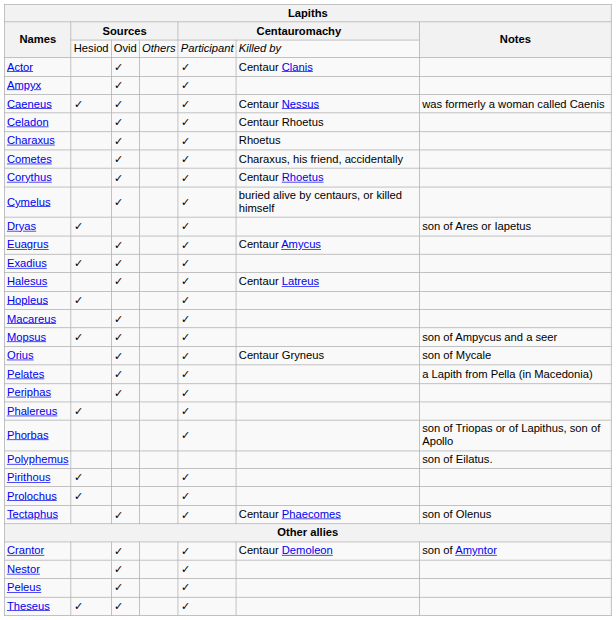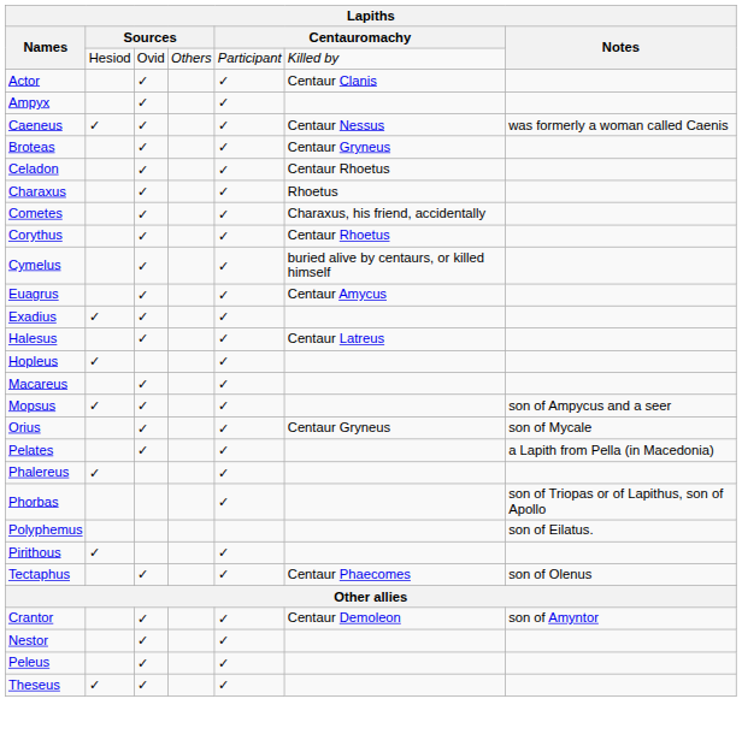 <table class="wikitable">
 <tr>
 <th colspan="7">Lapiths</th>
 </tr>
 <tr>
 <th rowspan="2">Names</th>
 <th colspan="3">Sources</th>
 <th colspan="2">Centauromachy</th>
 <th rowspan="2">Notes</th>
 </tr>
 <tr>
 <td>Hesiod</td>
 <td>Ovid</td>
 <td><em>Others</em></td>
 <td><em>Participant</em></td>
 <td><em>Killed by</em></td>
 </tr>
 <tr>
 <td><a href='#'>Actor</a></td>
 <td></td>
 <td>✓</td>
 <td></td>
 <td>✓</td>
 <td>Centaur <a href='#'>Clanis</a></td>
 <td></td>
 </tr>
 <tr>
 <td><a href='#'>Ampyx</a></td>
 <td></td>
 <td>✓</td>
 <td></td>
 <td>✓</td>
 <td></td>
 <td></td>
 </tr>
 <tr>
 <td><a href='#'>Caeneus</a></td>
 <td>✓</td>
 <td>✓</td>
 <td></td>
 <td>✓</td>
 <td>Centaur <a href='#'>Nessus</a></td>
 <td>was formerly a woman called Caenis</td>
 </tr>
 <tr>
+<td><a href='#'>Broteas</a></td>
+<td></td>
+<td>✓</td>
+<td></td>
+<td>✓</td>
+<td>Centaur <a href='#'>Gryneus</a></td>
+<td></td>
+</tr>
+<tr>
 <td><a href='#'>Celadon</a></td>
 <td></td>
 <td>✓</td>
 <td></td>
 <td>✓</td>
 <td>Centaur Rhoetus</td>
 <td></td>
 </tr>
 <tr>
 <td><a href='#'>Charaxus</a></td>
 <td></td>
 <td>✓</td>
 <td></td>
 <td>✓</td>
 <td>Rhoetus</td>
 <td></td>
 </tr>
 <tr>
 <td><a href='#'>Cometes</a></td>
 <td></td>
 <td>✓</td>
 <td></td>
 <td>✓</td>
 <td>Charaxus, his friend, accidentally</td>
 <td></td>
 </tr>
 <tr>
 <td><a href='#'>Corythus</a></td>
 <td></td>
 <td>✓</td>
 <td></td>
 <td>✓</td>
 <td>Centaur <a href='#'>Rhoetus</a></td>
 <td></td>
 </tr>
 <tr>
 <td><a href='#'>Cymelus</a></td>
 <td></td>
 <td>✓</td>
 <td></td>
 <td>✓</td>
 <td>buried alive by centaurs, or killed himself</td>
 <td></td>
-</tr>
-<tr>
-<td><a href='#'>Dryas</a></td>
-<td>✓</td>
-<td></td>
-<td></td>
-<td>✓</td>
-<td></td>
-<td>son of Ares or Iapetus</td>
 </tr>
 <tr>
 <td><a href='#'>Euagrus</a></td>
 <td></td>
 <td>✓</td>
 <td></td>
 <td>✓</td>
 <td>Centaur <a href='#'>Amycus</a></td>
 <td></td>
 </tr>
 <tr>
 <td><a href='#'>Exadius</a></td>
 <td>✓</td>
 <td>✓</td>
 <td></td>
 <td>✓</td>
 <td></td>
 <td></td>
 </tr>
 <tr>
 <td><a href='#'>Halesus</a></td>
 <td></td>
 <td>✓</td>
 <td></td>
 <td>✓</td>
 <td>Centaur <a href='#'>Latreus</a></td>
 <td></td>
 </tr>
 <tr>
 <td><a href='#'>Hopleus</a></td>
 <td>✓</td>
 <td></td>
 <td></td>
 <td>✓</td>
 <td></td>
 <td></td>
 </tr>
 <tr>
 <td><a href='#'>Macareus</a></td>
 <td></td>
 <td>✓</td>
 <td></td>
 <td>✓</td>
 <td></td>
 <td></td>
 </tr>
 <tr>
 <td><a href='#'>Mopsus</a></td>
 <td>✓</td>
 <td>✓</td>
 <td></td>
 <td>✓</td>
 <td></td>
 <td>son of Ampycus and a seer</td>
 </tr>
 <tr>
 <td><a href='#'>Orius</a></td>
 <td></td>
 <td>✓</td>
 <td></td>
 <td>✓</td>
 <td>Centaur Gryneus</td>
 <td>son of Mycale</td>
 </tr>
 <tr>
 <td><a href='#'>Pelates</a></td>
 <td></td>
 <td>✓</td>
 <td></td>
 <td>✓</td>
 <td></td>
 <td>a Lapith from Pella (in Macedonia)</td>
 </tr>
 <tr>
-<td><a href='#'>Periphas</a></td>
-<td></td>
-<td>✓</td>
-<td></td>
-<td>✓</td>
-<td></td>
-<td></td>
-</tr>
-<tr>
 <td><a href='#'>Phalereus</a></td>
 <td>✓</td>
 <td></td>
 <td></td>
 <td>✓</td>
 <td></td>
 <td></td>
 </tr>
 <tr>
 <td><a href='#'>Phorbas</a></td>
 <td></td>
 <td></td>
 <td></td>
 <td>✓</td>
 <td></td>
 <td>son of Triopas or of Lapithus, son of Apollo</td>
 </tr>
 <tr>
 <td><a href='#'>Polyphemus</a></td>
 <td></td>
 <td></td>
 <td></td>
 <td></td>
 <td></td>
 <td>son of Eilatus.</td>
 </tr>
 <tr>
 <td><a href='#'>Pirithous</a></td>
-<td>✓</td>
-<td></td>
-<td></td>
-<td>✓</td>
-<td></td>
-<td></td>
-</tr>
-<tr>
-<td><a href='#'>Prolochus</a></td>
 <td>✓</td>
 <td></td>
 <td></td>
 <td>✓</td>
 <td></td>
 <td></td>
 </tr>
 <tr>
 <td><a href='#'>Tectaphus</a></td>
 <td></td>
 <td>✓</td>
 <td></td>
 <td>✓</td>
 <td>Centaur <a href='#'>Phaecomes</a></td>
 <td>son of Olenus</td>
 </tr>
 <tr>
 <th colspan="7">Other allies</th>
 </tr>
 <tr>
 <td><a href='#'>Crantor</a></td>
 <td></td>
 <td>✓</td>
 <td></td>
 <td>✓</td>
 <td>Centaur <a href='#'>Demoleon</a></td>
 <td>son of <a href='#'>Amyntor</a></td>
 </tr>
 <tr>
 <td><a href='#'>Nestor</a></td>
 <td></td>
 <td>✓</td>
 <td></td>
 <td>✓</td>
 <td></td>
 <td></td>
 </tr>
 <tr>
 <td><a href='#'>Peleus</a></td>
 <td></td>
 <td>✓</td>
 <td></td>
 <td>✓</td>
 <td></td>
 <td></td>
 </tr>
 <tr>
 <td><a href='#'>Theseus</a></td>
 <td>✓</td>
 <td>✓</td>
 <td></td>
 <td>✓</td>
 <td></td>
 <td></td>
 </tr>
 </table>
